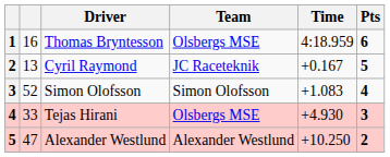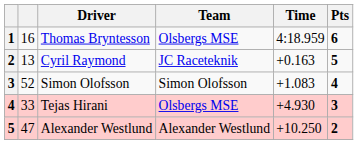 <table class=wikitable style="font-size:95%">
 <tr>
 <th></th>
 <th></th>
 <th>Driver</th>
 <th>Team</th>
 <th>Time</th>
 <th>Pts</th>
 </tr>
 <tr>
 <th>1</th>
 <td>16</td>
 <td> <a href='#'>Thomas Bryntesson</a></td>
 <td><a href='#'>Olsbergs MSE</a></td>
 <td>4:18.959</td>
 <td><strong>6</strong></td>
 </tr>
 <tr>
 <th>2</th>
 <td>13</td>
 <td> <a href='#'>Cyril Raymond</a></td>
 <td><a href='#'>JC Raceteknik</a></td>
-<td>+0.167</td>
+<td>+0.163</td>
 <td><strong>5</strong></td>
 </tr>
 <tr>
 <th>3</th>
 <td>52</td>
 <td> Simon Olofsson</td>
 <td>Simon Olofsson</td>
 <td>+1.083</td>
 <td><strong>4</strong></td>
 </tr>
 <tr>
 <th style="background:#ffcccc;">4</th>
 <td style="background:#ffcccc;">33</td>
 <td style="background:#ffcccc;"> Tejas Hirani</td>
 <td style="background:#ffcccc;"><a href='#'>Olsbergs MSE</a></td>
 <td style="background:#ffcccc;">+4.930</td>
 <td style="background:#ffcccc;"><strong>3</strong></td>
 </tr>
 <tr>
 <th style="background:#ffcccc;">5</th>
 <td style="background:#ffcccc;">47</td>
 <td style="background:#ffcccc;"> Alexander Westlund</td>
 <td style="background:#ffcccc;">Alexander Westlund</td>
 <td style="background:#ffcccc;">+10.250</td>
 <td style="background:#ffcccc;"><strong>2</strong></td>
 </tr>
 </table>
